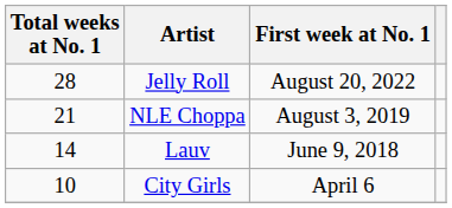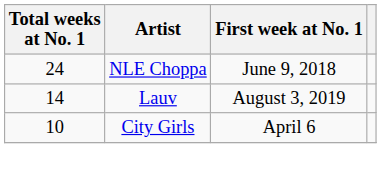 <table class="wikitable sortable plainrowheaders" style="text-align:center">
 <tr>
 <th>Total weeks<br>at No. 1</th>
 <th>Artist</th>
 <th>First week at No. 1</th>
 <th class="unsortable"></th>
 </tr>
 <tr>
-<td>28</td>
-<td><a href='#'>Jelly Roll</a></td>
-<td>August 20, 2022</td>
-<td></td>
-</tr>
-<tr>
-<td>21</td>
+<td>24</td>
 <td><a href='#'>NLE Choppa</a></td>
-<td>August 3, 2019</td>
+<td>June 9, 2018</td>
 <td></td>
 </tr>
 <tr>
 <td>14</td>
 <td><a href='#'>Lauv</a></td>
-<td>June 9, 2018</td>
+<td>August 3, 2019</td>
 <td></td>
 </tr>
 <tr>
 <td>10</td>
 <td><a href='#'>City Girls</a></td>
 <td>April 6</td>
 <td></td>
 </tr>
 <tr>
 </tr>
 </table>
